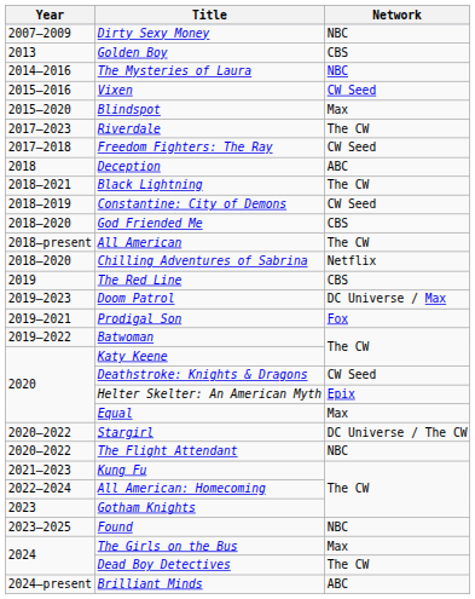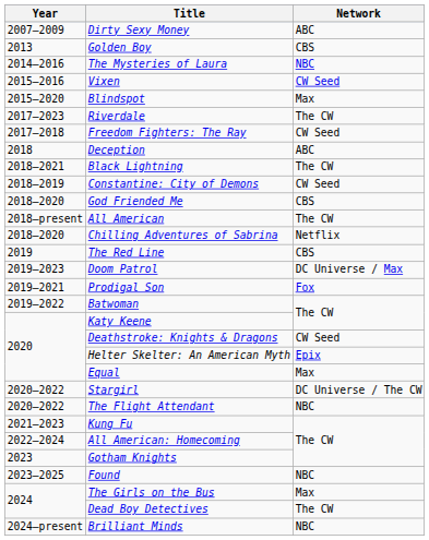 <table class="wikitable">
 <tr style="background:#b0c4de; text-align:center;">
 <th>Year</th>
 <th>Title</th>
 <th>Network</th>
 </tr>
 <tr>
 <td>2007–2009</td>
 <td><em><a href='#'>Dirty Sexy Money</a></em></td>
-<td>NBC</td>
+<td>ABC</td>
 </tr>
 <tr>
 <td>2013</td>
 <td><em><a href='#'>Golden Boy</a></em></td>
 <td>CBS</td>
 </tr>
 <tr>
 <td>2014–2016</td>
 <td><em><a href='#'>The Mysteries of Laura</a></em></td>
 <td><a href='#'>NBC</a></td>
 </tr>
 <tr>
 <td>2015–2016</td>
 <td><em><a href='#'>Vixen</a></em></td>
 <td><a href='#'>CW Seed</a></td>
 </tr>
 <tr>
 <td>2015–2020</td>
 <td><em><a href='#'>Blindspot</a></em></td>
 <td>Max</td>
 </tr>
 <tr>
 <td>2017–2023</td>
 <td><em><a href='#'>Riverdale</a></em></td>
 <td>The CW</td>
 </tr>
 <tr>
 <td>2017–2018</td>
 <td><em><a href='#'>Freedom Fighters: The Ray</a></em></td>
 <td>CW Seed</td>
 </tr>
 <tr>
 <td>2018</td>
 <td><em><a href='#'>Deception</a></em></td>
 <td>ABC</td>
 </tr>
 <tr>
 <td>2018–2021</td>
 <td><em><a href='#'>Black Lightning</a></em></td>
 <td>The CW</td>
 </tr>
 <tr>
 <td>2018–2019</td>
 <td><em><a href='#'>Constantine: City of Demons</a></em></td>
 <td>CW Seed</td>
 </tr>
 <tr>
 <td>2018–2020</td>
 <td><em><a href='#'>God Friended Me</a></em></td>
 <td>CBS</td>
 </tr>
 <tr>
 <td>2018–present</td>
 <td><em><a href='#'>All American</a></em></td>
 <td>The CW</td>
 </tr>
 <tr>
 <td>2018–2020</td>
 <td><em><a href='#'>Chilling Adventures of Sabrina</a></em></td>
 <td>Netflix</td>
 </tr>
 <tr>
 <td>2019</td>
 <td><em><a href='#'>The Red Line</a></em></td>
 <td>CBS</td>
 </tr>
 <tr>
 <td>2019–2023</td>
 <td><em><a href='#'>Doom Patrol</a></em></td>
 <td>DC Universe / <a href='#'>Max</a></td>
 </tr>
 <tr>
 <td>2019–2021</td>
 <td><em><a href='#'>Prodigal Son</a></em></td>
 <td><a href='#'>Fox</a></td>
 </tr>
 <tr>
 <td>2019–2022</td>
 <td><em><a href='#'>Batwoman</a></em></td>
 <td rowspan=2>The CW</td>
 </tr>
 <tr>
 <td rowspan=4>2020</td>
 <td><em><a href='#'>Katy Keene</a></em></td>
 </tr>
 <tr>
 <td><em><a href='#'>Deathstroke: Knights & Dragons</a></em></td>
 <td>CW Seed</td>
 </tr>
 <tr>
 <td><em>Helter Skelter: An American Myth</em></td>
 <td><a href='#'>Epix</a></td>
 </tr>
 <tr>
 <td><em><a href='#'>Equal</a></em></td>
 <td>Max</td>
 </tr>
 <tr>
 <td>2020–2022</td>
 <td><em><a href='#'>Stargirl</a></em></td>
 <td>DC Universe / The CW</td>
 </tr>
 <tr>
 <td>2020–2022</td>
 <td><em><a href='#'>The Flight Attendant</a></em></td>
 <td>NBC</td>
 </tr>
 <tr>
 <td>2021–2023</td>
 <td><em><a href='#'>Kung Fu</a></em></td>
 <td rowspan=3>The CW</td>
 </tr>
 <tr>
 <td>2022–2024</td>
 <td><em><a href='#'>All American: Homecoming</a></em></td>
 </tr>
 <tr>
 <td>2023</td>
 <td><em><a href='#'>Gotham Knights</a></em></td>
 </tr>
 <tr>
 <td>2023–2025</td>
 <td><em><a href='#'>Found</a></em></td>
 <td>NBC</td>
 </tr>
 <tr>
 <td rowspan=2>2024</td>
 <td><em><a href='#'>The Girls on the Bus</a></em></td>
 <td>Max</td>
 </tr>
 <tr>
 <td><em><a href='#'>Dead Boy Detectives</a></em></td>
 <td>The CW</td>
 </tr>
 <tr>
 <td>2024–present</td>
 <td><em><a href='#'>Brilliant Minds</a></em></td>
-<td>ABC</td>
+<td>NBC</td>
 </tr>
 </table>
